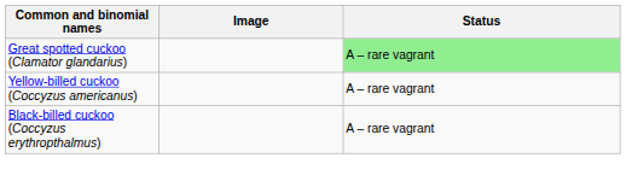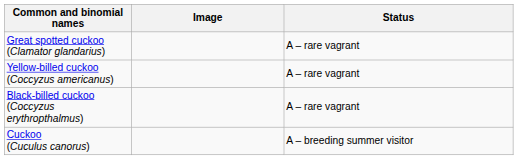 <table width=90% class="wikitable">
 <tr>
 <th width=25%>Common and binomial names</th>
 <th width=30%>Image</th>
 <th width=45%>Status</th>
 </tr>
 <tr>
 <td><a href='#'>Great spotted cuckoo</a><br>(<em>Clamator glandarius</em>)</td>
 <td></td>
-<td style="background: lightgreen;">A – rare vagrant</td>
+<td>A – rare vagrant</td>
 </tr>
 <tr>
 <td><a href='#'>Yellow-billed cuckoo</a><br>(<em>Coccyzus americanus</em>)</td>
 <td></td>
 <td>A – rare vagrant</td>
 </tr>
 <tr>
 <td><a href='#'>Black-billed cuckoo</a><br>(<em>Coccyzus erythropthalmus</em>)</td>
 <td></td>
 <td>A – rare vagrant</td>
 </tr>
+<tr>
+<td><a href='#'>Cuckoo</a><br>(<em>Cuculus canorus</em>)</td>
+<td></td>
+<td>A – breeding summer visitor</td>
+</tr>
 </table>
